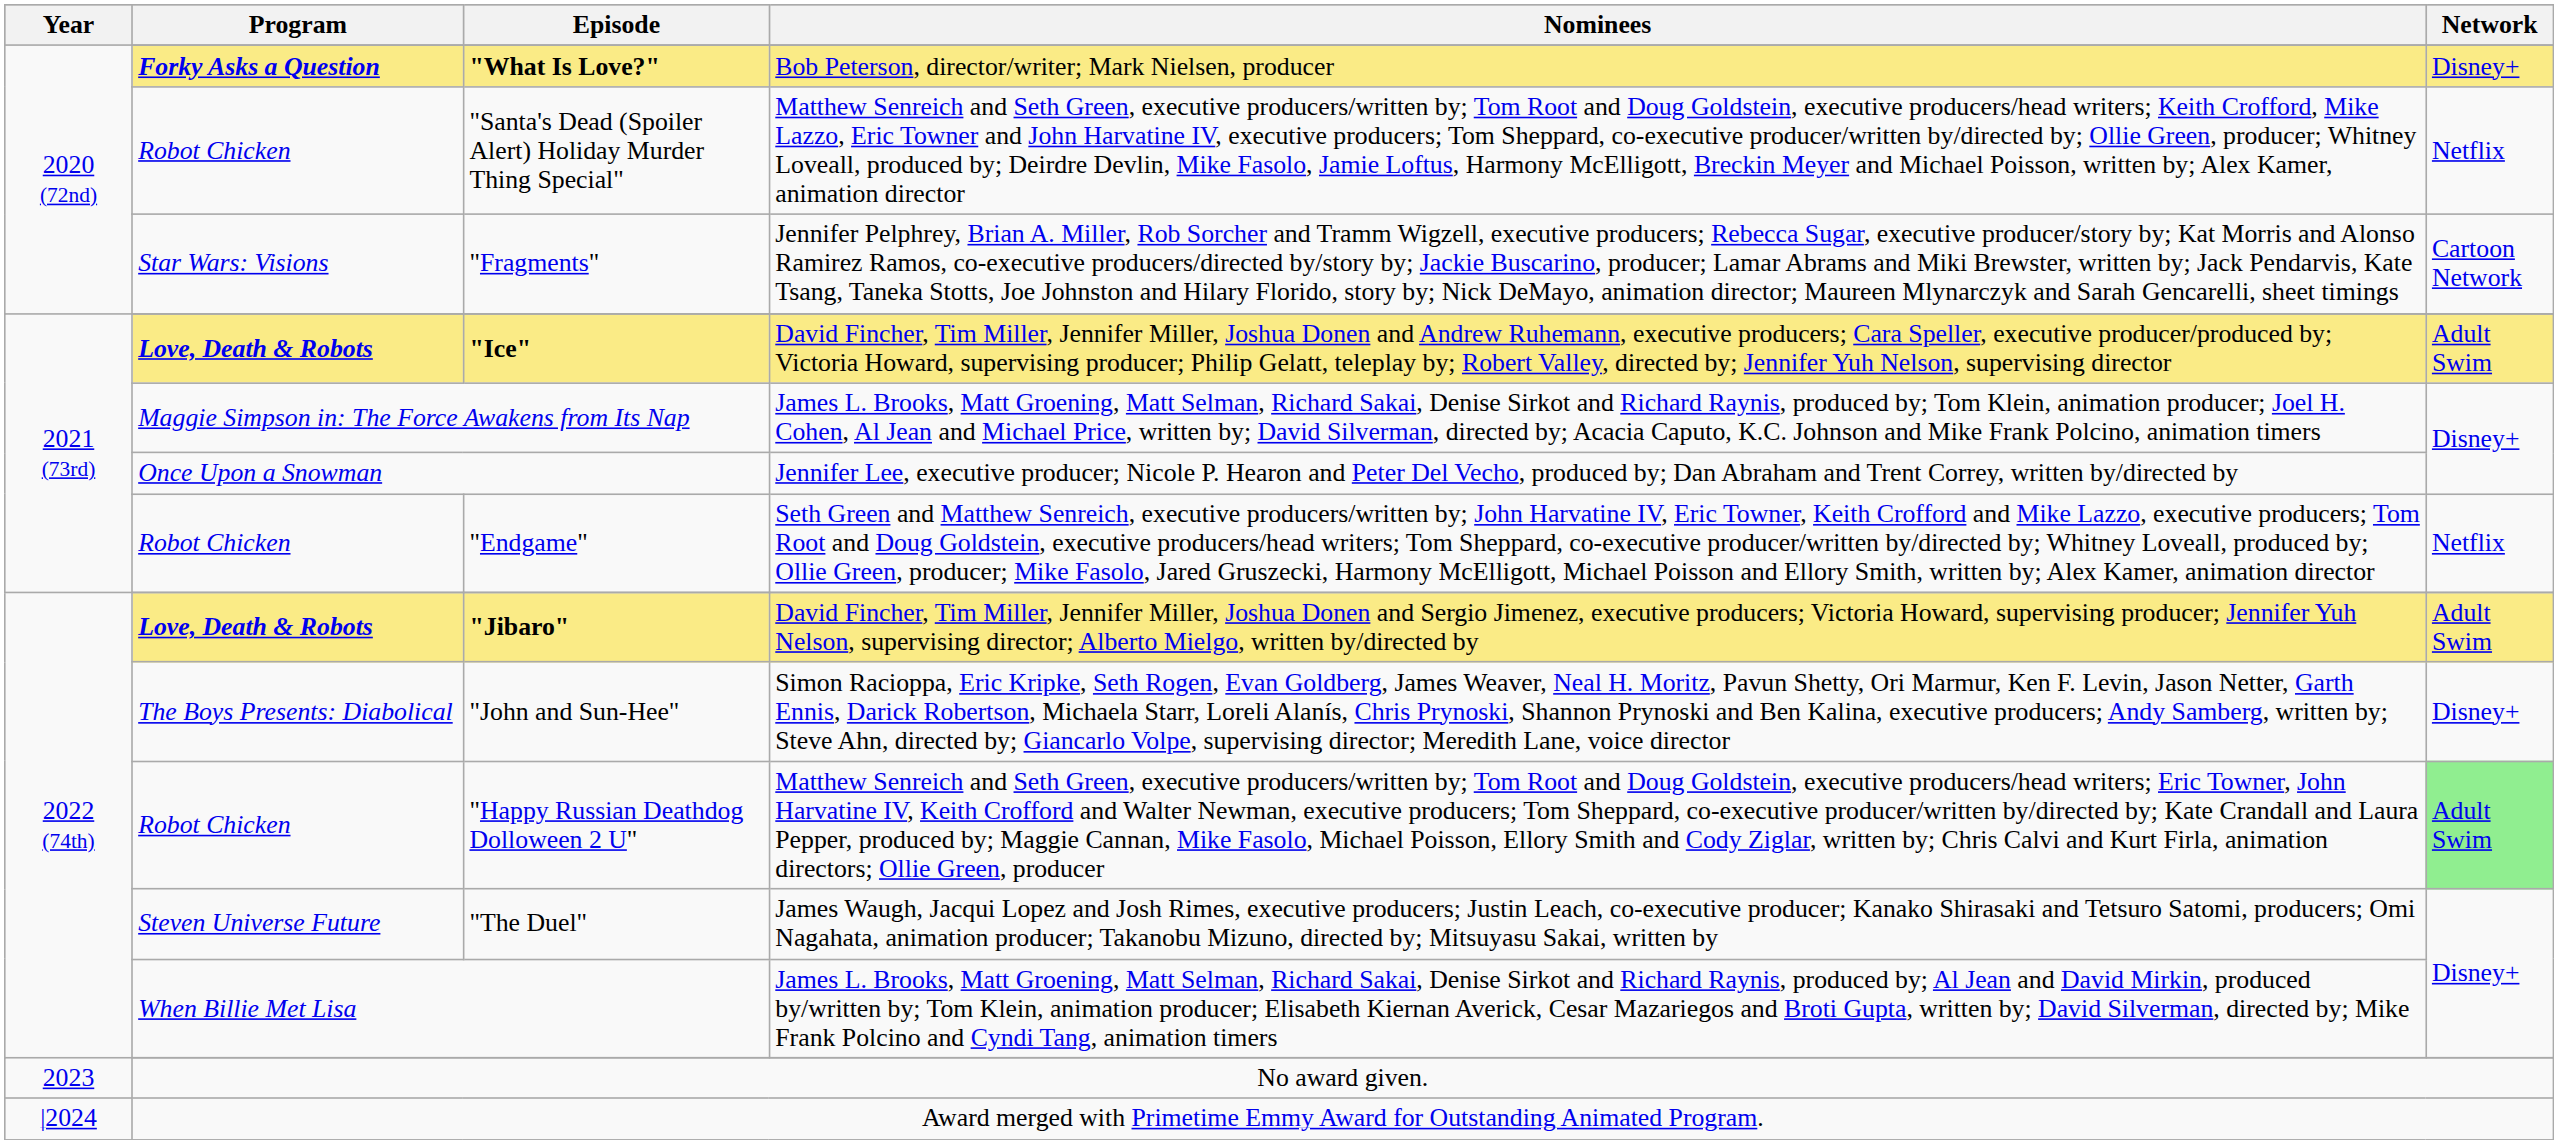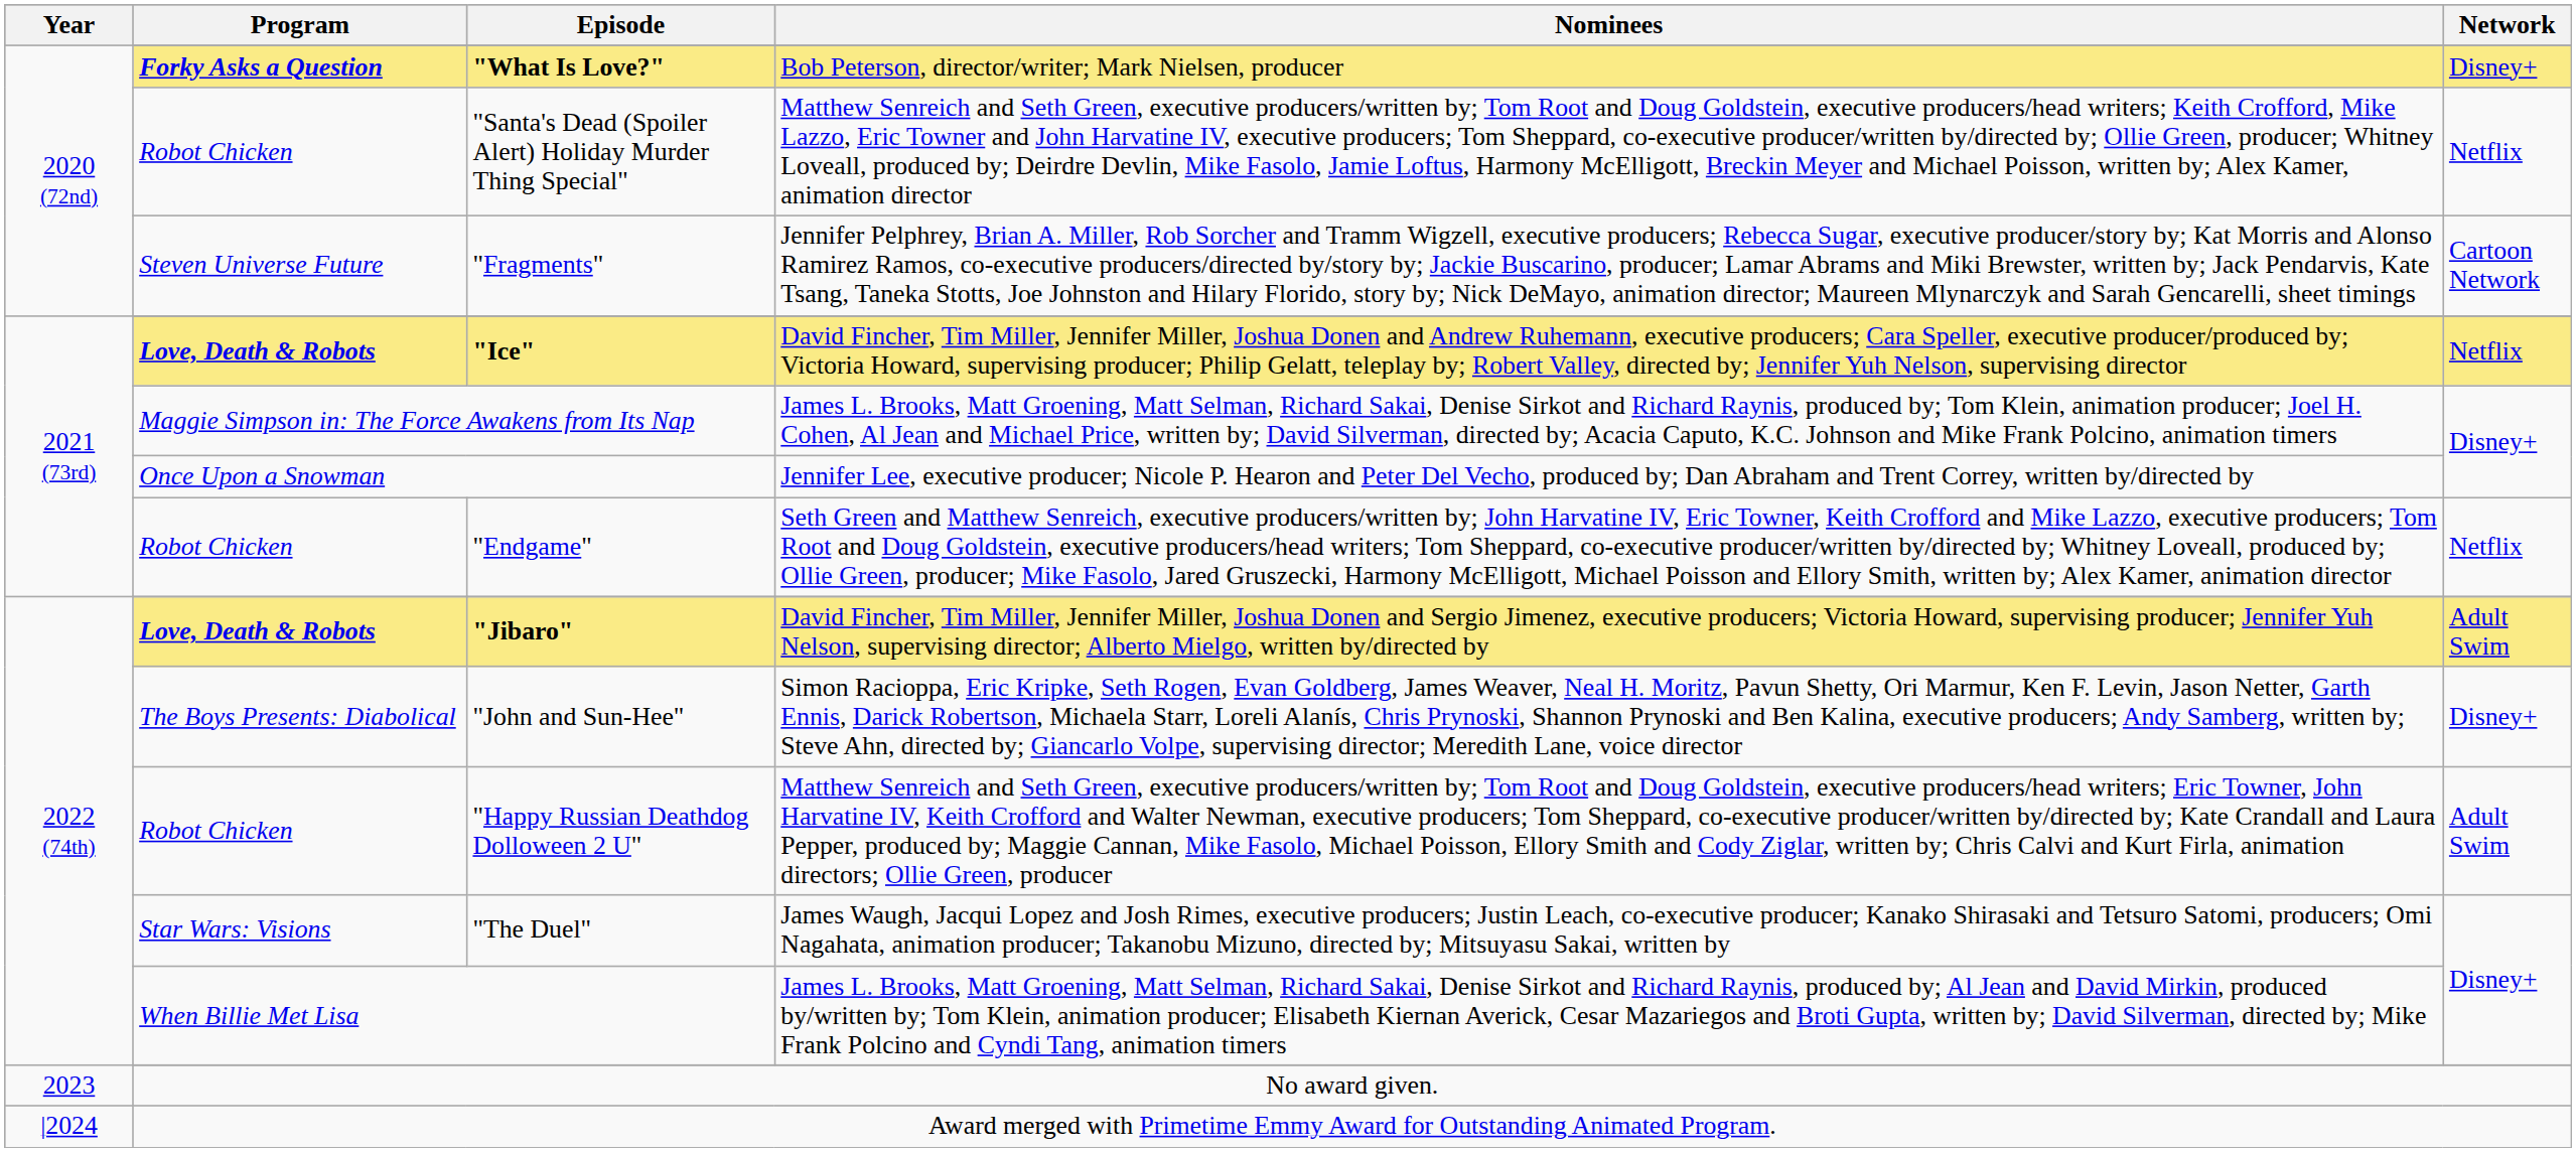 <table class="wikitable" style="width:100%">
 <tr bgcolor="#bebebe">
 <th width="5%">Year</th>
 <th width="13%">Program</th>
 <th width="12%">Episode</th>
 <th width="65%">Nominees</th>
 <th width="5%">Network</th>
 </tr>
 <tr>
 <td rowspan=4 style="text-align:center"><a href='#'>2020</a><br><small><a href='#'>(72nd)</a></small><br></td>
 </tr>
 <tr style="background:#FAEB86">
 <td><strong><em><a href='#'>Forky Asks a Question</a></em></strong></td>
 <td><strong>"What Is Love?"</strong></td>
 <td><a href='#'>Bob Peterson</a>, director/writer; Mark Nielsen, producer</td>
 <td><a href='#'>Disney+</a></td>
 </tr>
 <tr>
 <td><em><a href='#'>Robot Chicken</a></em></td>
 <td>"Santa's Dead (Spoiler Alert) Holiday Murder Thing Special"</td>
 <td><a href='#'>Matthew Senreich</a> and <a href='#'>Seth Green</a>, executive producers/written by; <a href='#'>Tom Root</a> and <a href='#'>Doug Goldstein</a>, executive producers/head writers; <a href='#'>Keith Crofford</a>, <a href='#'>Mike Lazzo</a>, <a href='#'>Eric Towner</a> and <a href='#'>John Harvatine IV</a>, executive producers; Tom Sheppard, co-executive producer/written by/directed by; <a href='#'>Ollie Green</a>, producer; Whitney Loveall, produced by; Deirdre Devlin, <a href='#'>Mike Fasolo</a>, <a href='#'>Jamie Loftus</a>, Harmony McElligott, <a href='#'>Breckin Meyer</a> and Michael Poisson, written by; Alex Kamer, animation director</td>
 <td><a href='#'>Netflix</a></td>
 </tr>
 <tr>
-<td><em><a href='#'>Star Wars: Visions</a></em></td>
+<td><em><a href='#'>Steven Universe Future</a></em></td>
 <td>"<a href='#'>Fragments</a>"</td>
 <td>Jennifer Pelphrey, <a href='#'>Brian A. Miller</a>, <a href='#'>Rob Sorcher</a> and Tramm Wigzell, executive producers; <a href='#'>Rebecca Sugar</a>, executive producer/story by; Kat Morris and Alonso Ramirez Ramos, co-executive producers/directed by/story by; <a href='#'>Jackie Buscarino</a>, producer; Lamar Abrams and Miki Brewster, written by; Jack Pendarvis, Kate Tsang, Taneka Stotts, Joe Johnston and Hilary Florido, story by; Nick DeMayo, animation director; Maureen Mlynarczyk and Sarah Gencarelli, sheet timings</td>
 <td><a href='#'>Cartoon Network</a></td>
 </tr>
 <tr>
 <td rowspan="5" style="text-align:center"><a href='#'>2021</a><br><small><a href='#'>(73rd)</a></small><br></td>
 </tr>
 <tr style="background:#FAEB86">
 <td><strong><em><a href='#'>Love, Death & Robots</a></em></strong></td>
 <td><strong>"Ice"</strong></td>
 <td><a href='#'>David Fincher</a>, <a href='#'>Tim Miller</a>, Jennifer Miller, <a href='#'>Joshua Donen</a> and <a href='#'>Andrew Ruhemann</a>, executive producers; <a href='#'>Cara Speller</a>, executive producer/produced by; Victoria Howard, supervising producer; Philip Gelatt, teleplay by; <a href='#'>Robert Valley</a>, directed by; <a href='#'>Jennifer Yuh Nelson</a>, supervising director</td>
-<td><a href='#'>Adult Swim</a></td>
+<td><a href='#'>Netflix</a></td>
 </tr>
 <tr>
 <td colspan="2"><em><a href='#'>Maggie Simpson in: The Force Awakens from Its Nap</a></em></td>
 <td><a href='#'>James L. Brooks</a>, <a href='#'>Matt Groening</a>, <a href='#'>Matt Selman</a>, <a href='#'>Richard Sakai</a>, Denise Sirkot and <a href='#'>Richard Raynis</a>, produced by; Tom Klein, animation producer; <a href='#'>Joel H. Cohen</a>, <a href='#'>Al Jean</a> and <a href='#'>Michael Price</a>, written by; <a href='#'>David Silverman</a>, directed by; Acacia Caputo, K.C. Johnson and Mike Frank Polcino, animation timers</td>
 <td rowspan="2"><a href='#'>Disney+</a></td>
 </tr>
 <tr>
 <td colspan="2"><em><a href='#'>Once Upon a Snowman</a></em></td>
 <td><a href='#'>Jennifer Lee</a>, executive producer; Nicole P. Hearon and <a href='#'>Peter Del Vecho</a>, produced by; Dan Abraham and Trent Correy, written by/directed by</td>
 </tr>
 <tr>
 <td><em><a href='#'>Robot Chicken</a></em></td>
 <td>"<a href='#'>Endgame</a>"</td>
 <td><a href='#'>Seth Green</a> and <a href='#'>Matthew Senreich</a>, executive producers/written by; <a href='#'>John Harvatine IV</a>, <a href='#'>Eric Towner</a>, <a href='#'>Keith Crofford</a> and <a href='#'>Mike Lazzo</a>, executive producers; <a href='#'>Tom Root</a> and <a href='#'>Doug Goldstein</a>, executive producers/head writers; Tom Sheppard, co-executive producer/written by/directed by; Whitney Loveall, produced by; <a href='#'>Ollie Green</a>, producer; <a href='#'>Mike Fasolo</a>, Jared Gruszecki, Harmony McElligott, Michael Poisson and Ellory Smith, written by; Alex Kamer, animation director</td>
 <td><a href='#'>Netflix</a></td>
 </tr>
 <tr>
 <td rowspan="6" style="text-align:center"><a href='#'>2022</a><br><small><a href='#'>(74th)</a></small><br></td>
 </tr>
 <tr style="background:#FAEB86">
 <td><strong><em><a href='#'>Love, Death & Robots</a></em></strong></td>
 <td><strong>"Jibaro"</strong></td>
 <td><a href='#'>David Fincher</a>, <a href='#'>Tim Miller</a>, Jennifer Miller, <a href='#'>Joshua Donen</a> and Sergio Jimenez, executive producers; Victoria Howard, supervising producer; <a href='#'>Jennifer Yuh Nelson</a>, supervising director; <a href='#'>Alberto Mielgo</a>, written by/directed by</td>
 <td><a href='#'>Adult Swim</a></td>
 </tr>
 <tr>
 <td><em><a href='#'>The Boys Presents: Diabolical</a></em></td>
 <td>"John and Sun-Hee"</td>
 <td>Simon Racioppa, <a href='#'>Eric Kripke</a>, <a href='#'>Seth Rogen</a>, <a href='#'>Evan Goldberg</a>, James Weaver, <a href='#'>Neal H. Moritz</a>, Pavun Shetty, Ori Marmur, Ken F. Levin, Jason Netter, <a href='#'>Garth Ennis</a>, <a href='#'>Darick Robertson</a>, Michaela Starr, Loreli Alanís, <a href='#'>Chris Prynoski</a>, Shannon Prynoski and Ben Kalina, executive producers; <a href='#'>Andy Samberg</a>, written by; Steve Ahn, directed by; <a href='#'>Giancarlo Volpe</a>, supervising director; Meredith Lane, voice director</td>
 <td><a href='#'>Disney+</a></td>
 </tr>
 <tr>
 <td><em><a href='#'>Robot Chicken</a></em></td>
 <td>"<a href='#'>Happy Russian Deathdog Dolloween 2 U</a>"</td>
 <td><a href='#'>Matthew Senreich</a> and <a href='#'>Seth Green</a>, executive producers/written by; <a href='#'>Tom Root</a> and <a href='#'>Doug Goldstein</a>, executive producers/head writers; <a href='#'>Eric Towner</a>, <a href='#'>John Harvatine IV</a>, <a href='#'>Keith Crofford</a> and Walter Newman, executive producers; Tom Sheppard, co-executive producer/written by/directed by; Kate Crandall and Laura Pepper, produced by; Maggie Cannan, <a href='#'>Mike Fasolo</a>, Michael Poisson, Ellory Smith and <a href='#'>Cody Ziglar</a>, written by; Chris Calvi and Kurt Firla, animation directors; <a href='#'>Ollie Green</a>, producer</td>
-<td style="background: lightgreen;"><a href='#'>Adult Swim</a></td>
+<td><a href='#'>Adult Swim</a></td>
 </tr>
 <tr>
-<td><em><a href='#'>Steven Universe Future</a></em></td>
+<td><em><a href='#'>Star Wars: Visions</a></em></td>
 <td>"The Duel"</td>
 <td>James Waugh, Jacqui Lopez and Josh Rimes, executive producers; Justin Leach, co-executive producer; Kanako Shirasaki and Tetsuro Satomi, producers; Omi Nagahata, animation producer; Takanobu Mizuno, directed by; Mitsuyasu Sakai, written by</td>
 <td rowspan="2"><a href='#'>Disney+</a></td>
 </tr>
 <tr>
 <td colspan="2"><em><a href='#'>When Billie Met Lisa</a></em></td>
 <td><a href='#'>James L. Brooks</a>, <a href='#'>Matt Groening</a>, <a href='#'>Matt Selman</a>, <a href='#'>Richard Sakai</a>, Denise Sirkot and <a href='#'>Richard Raynis</a>, produced by; <a href='#'>Al Jean</a> and <a href='#'>David Mirkin</a>, produced by/written by; Tom Klein, animation producer; Elisabeth Kiernan Averick, Cesar Mazariegos and <a href='#'>Broti Gupta</a>, written by; <a href='#'>David Silverman</a>, directed by; Mike Frank Polcino and <a href='#'>Cyndi Tang</a>, animation timers</td>
 </tr>
 <tr>
 <td rowspan="2" align=center><a href='#'>2023</a><br></td>
 </tr>
 <tr>
 <td colspan=4 align="center">No award given.</td>
 </tr>
 <tr>
 <td align="center"><a href='#'>|2024</a> </td>
 <td colspan="4" align="center">Award merged with <a href='#'>Primetime Emmy Award for Outstanding Animated Program</a>.</td>
 </tr>
 </table>
